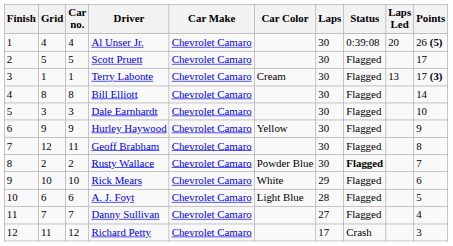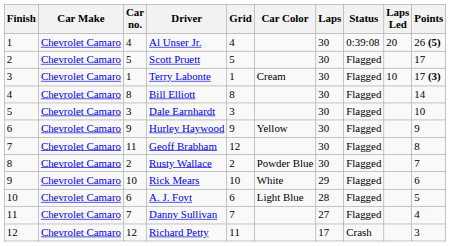 <table class="wikitable">
 <tr>
 <th>Finish</th>
-<th>Grid</th>
+<th>Car Make</th>
 <th>Car<br>no.</th>
 <th>Driver</th>
-<th>Car Make</th>
+<th>Grid</th>
 <th>Car Color</th>
 <th>Laps</th>
 <th>Status</th>
 <th>Laps<br>Led</th>
 <th>Points</th>
 </tr>
 <tr>
 <td>1</td>
-<td>4</td>
+<td><a href='#'>Chevrolet Camaro</a></td>
 <td>4</td>
 <td> <a href='#'>Al Unser Jr.</a></td>
-<td><a href='#'>Chevrolet Camaro</a></td>
+<td>4</td>
 <td><div></div></td>
 <td>30</td>
 <td>0:39:08</td>
 <td>20</td>
 <td>26 <strong>(5)</strong></td>
 </tr>
 <tr>
 <td>2</td>
-<td>5</td>
+<td><a href='#'>Chevrolet Camaro</a></td>
 <td>5</td>
 <td> <a href='#'>Scott Pruett</a></td>
-<td><a href='#'>Chevrolet Camaro</a></td>
+<td>5</td>
 <td><div></div></td>
 <td>30</td>
 <td>Flagged</td>
 <td></td>
 <td>17</td>
 </tr>
 <tr>
 <td>3</td>
-<td>1</td>
+<td><a href='#'>Chevrolet Camaro</a></td>
 <td>1</td>
 <td> <a href='#'>Terry Labonte</a></td>
-<td><a href='#'>Chevrolet Camaro</a></td>
+<td>1</td>
 <td><div> Cream</div></td>
 <td>30</td>
 <td>Flagged</td>
-<td>13</td>
+<td>10</td>
 <td>17 <strong>(3)</strong></td>
 </tr>
 <tr>
 <td>4</td>
-<td>8</td>
+<td><a href='#'>Chevrolet Camaro</a></td>
 <td>8</td>
 <td> <a href='#'>Bill Elliott</a></td>
-<td><a href='#'>Chevrolet Camaro</a></td>
+<td>8</td>
 <td><div></div></td>
 <td>30</td>
 <td>Flagged</td>
 <td></td>
 <td>14</td>
 </tr>
 <tr>
 <td>5</td>
-<td>3</td>
+<td><a href='#'>Chevrolet Camaro</a></td>
 <td>3</td>
 <td> <a href='#'>Dale Earnhardt</a></td>
-<td><a href='#'>Chevrolet Camaro</a></td>
+<td>3</td>
 <td><div></div></td>
 <td>30</td>
 <td>Flagged</td>
 <td></td>
 <td>10</td>
 </tr>
 <tr>
 <td>6</td>
-<td>9</td>
+<td><a href='#'>Chevrolet Camaro</a></td>
 <td>9</td>
 <td> <a href='#'>Hurley Haywood</a></td>
-<td><a href='#'>Chevrolet Camaro</a></td>
+<td>9</td>
 <td><div> Yellow</div></td>
 <td>30</td>
 <td>Flagged</td>
 <td></td>
 <td>9</td>
 </tr>
 <tr>
 <td>7</td>
-<td>12</td>
+<td><a href='#'>Chevrolet Camaro</a></td>
 <td>11</td>
 <td> <a href='#'>Geoff Brabham</a></td>
-<td><a href='#'>Chevrolet Camaro</a></td>
+<td>12</td>
 <td><div></div></td>
 <td>30</td>
 <td>Flagged</td>
 <td></td>
 <td>8</td>
 </tr>
 <tr>
 <td>8</td>
-<td>2</td>
+<td><a href='#'>Chevrolet Camaro</a></td>
 <td>2</td>
 <td> <a href='#'>Rusty Wallace</a></td>
-<td><a href='#'>Chevrolet Camaro</a></td>
+<td>2</td>
 <td><div> Powder Blue</div></td>
 <td>30</td>
-<td><strong>Flagged</strong></td>
+<td>Flagged</td>
 <td></td>
 <td>7</td>
 </tr>
 <tr>
 <td>9</td>
-<td>10</td>
+<td><a href='#'>Chevrolet Camaro</a></td>
 <td>10</td>
 <td> <a href='#'>Rick Mears</a></td>
-<td><a href='#'>Chevrolet Camaro</a></td>
+<td>10</td>
 <td><div> White</div></td>
 <td>29</td>
 <td>Flagged</td>
 <td></td>
 <td>6</td>
 </tr>
 <tr>
 <td>10</td>
-<td>6</td>
+<td><a href='#'>Chevrolet Camaro</a></td>
 <td>6</td>
 <td> <a href='#'>A. J. Foyt</a></td>
-<td><a href='#'>Chevrolet Camaro</a></td>
+<td>6</td>
 <td><div> Light Blue</div></td>
 <td>28</td>
 <td>Flagged</td>
 <td></td>
 <td>5</td>
 </tr>
 <tr>
 <td>11</td>
-<td>7</td>
+<td><a href='#'>Chevrolet Camaro</a></td>
 <td>7</td>
 <td> <a href='#'>Danny Sullivan</a></td>
-<td><a href='#'>Chevrolet Camaro</a></td>
+<td>7</td>
 <td><div></div></td>
 <td>27</td>
 <td>Flagged</td>
 <td></td>
 <td>4</td>
 </tr>
 <tr>
 <td>12</td>
-<td>11</td>
+<td><a href='#'>Chevrolet Camaro</a></td>
 <td>12</td>
 <td> <a href='#'>Richard Petty</a></td>
-<td><a href='#'>Chevrolet Camaro</a></td>
+<td>11</td>
 <td><div></div></td>
 <td>17</td>
 <td>Crash</td>
 <td></td>
 <td>3</td>
 </tr>
 </table>
